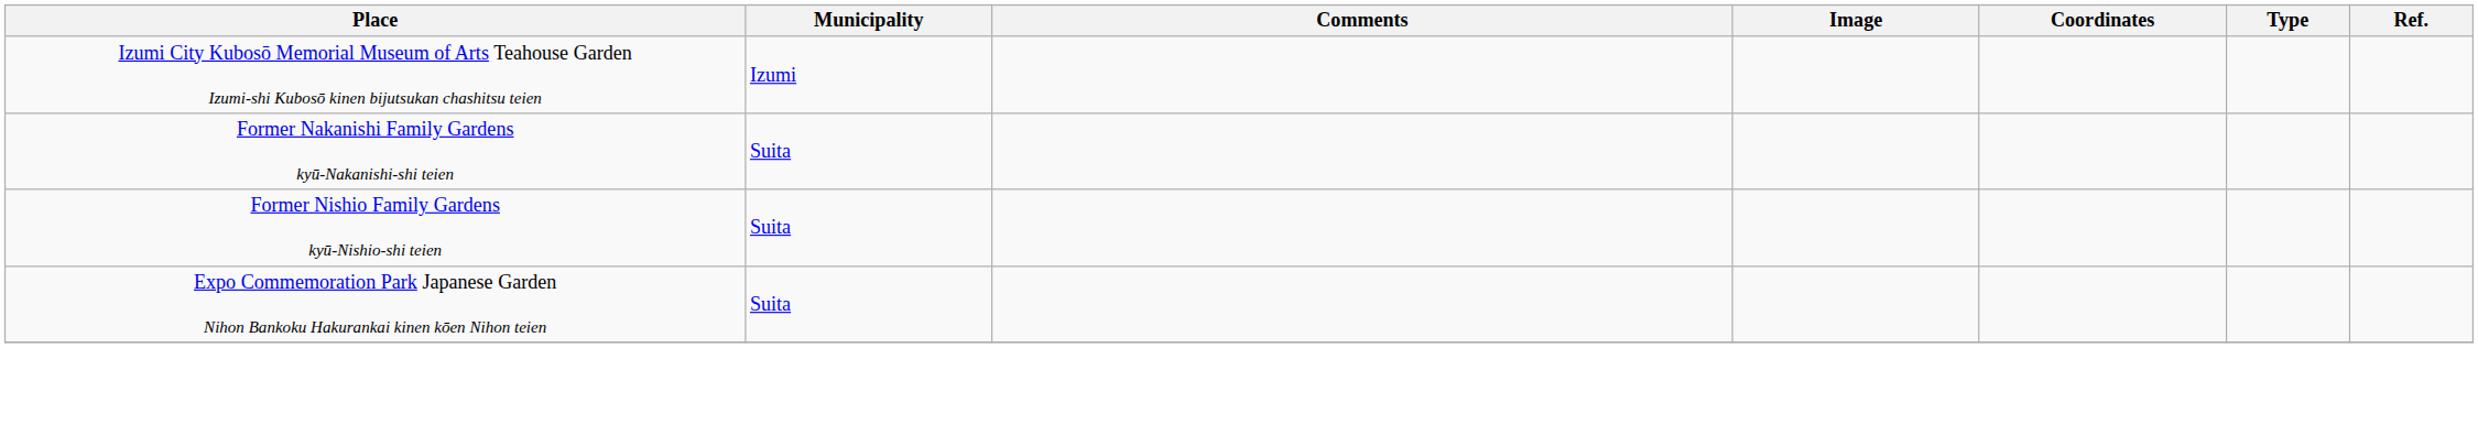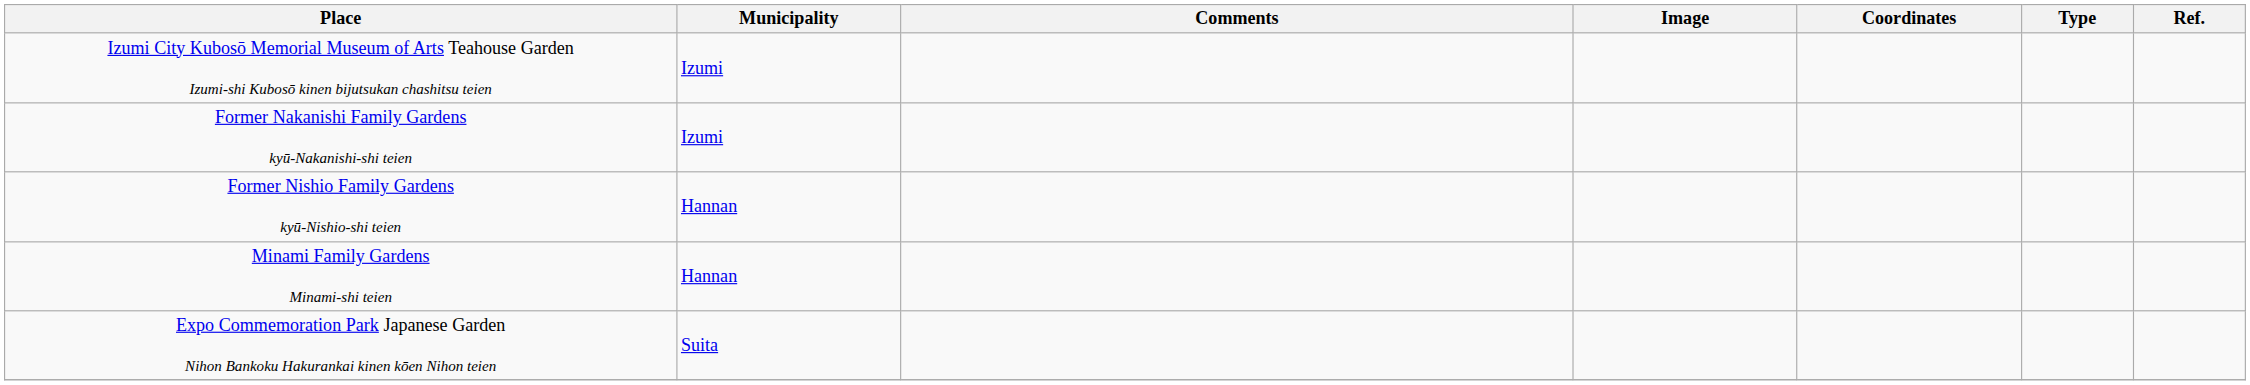 <table class="wikitable sortable"  style="width:100%;">
 <tr>
 <th width="30%" align="left">Place</th>
 <th width="10%" align="left">Municipality</th>
 <th width="30%" align="left" class="unsortable">Comments</th>
 <th width="10%" align="left"  class="unsortable">Image</th>
 <th width="10%" align="left" class="unsortable">Coordinates</th>
 <th width="5%" align="left">Type</th>
 <th width="5%" align="left"  class="unsortable">Ref.</th>
 </tr>
 <tr>
 <td align="center"><a href='#'>Izumi City Kubosō Memorial Museum of Arts</a> Teahouse Garden<br><br><small><em>Izumi-shi Kubosō kinen bijutsukan chashitsu teien</em></small></td>
 <td><a href='#'>Izumi</a></td>
 <td></td>
 <td></td>
 <td></td>
 <td></td>
 <td></td>
 </tr>
 <tr>
 <td align="center"><a href='#'>Former Nakanishi Family Gardens</a><br><br><small><em>kyū-Nakanishi-shi teien</em></small></td>
-<td><a href='#'>Suita</a></td>
+<td><a href='#'>Izumi</a></td>
 <td></td>
 <td></td>
 <td></td>
 <td></td>
 <td></td>
 </tr>
 <tr>
 <td align="center"><a href='#'>Former Nishio Family Gardens</a><br><br><small><em>kyū-Nishio-shi teien</em></small></td>
-<td><a href='#'>Suita</a></td>
+<td><a href='#'>Hannan</a></td>
+<td></td>
+<td></td>
+<td></td>
+<td></td>
+<td></td>
+</tr>
+<tr>
+<td align="center"><a href='#'>Minami Family Gardens</a><br><br><small><em>Minami-shi teien</em></small></td>
+<td><a href='#'>Hannan</a></td>
 <td></td>
 <td></td>
 <td></td>
 <td></td>
 <td></td>
 </tr>
 <tr>
 <td align="center"><a href='#'>Expo Commemoration Park</a> Japanese Garden<br><br><small><em>Nihon Bankoku Hakurankai kinen kōen Nihon teien</em></small></td>
 <td><a href='#'>Suita</a></td>
 <td></td>
 <td></td>
 <td></td>
 <td></td>
 <td></td>
 </tr>
 <tr>
 </tr>
 </table>
